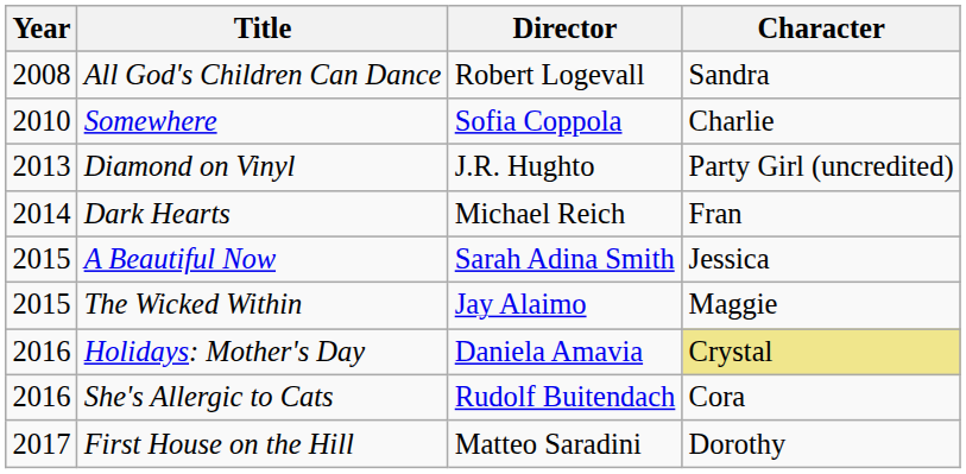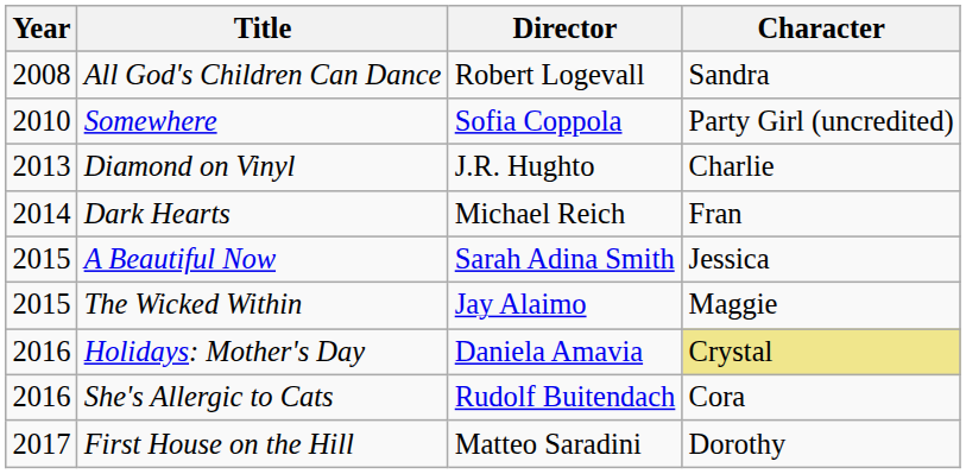 <table class="wikitable">
 <tr>
 <th>Year</th>
 <th>Title</th>
 <th>Director</th>
 <th>Character</th>
 </tr>
 <tr>
 <td>2008</td>
 <td><em>All God's Children Can Dance</em></td>
 <td>Robert Logevall</td>
 <td>Sandra</td>
 </tr>
 <tr>
 <td>2010</td>
 <td><em><a href='#'>Somewhere</a></em></td>
 <td><a href='#'>Sofia Coppola</a></td>
-<td>Charlie</td>
+<td>Party Girl (uncredited)</td>
 </tr>
 <tr>
 <td>2013</td>
 <td><em>Diamond on Vinyl</em></td>
 <td>J.R. Hughto</td>
-<td>Party Girl (uncredited)</td>
+<td>Charlie</td>
 </tr>
 <tr>
 <td>2014</td>
 <td><em>Dark Hearts</em></td>
 <td>Michael Reich</td>
 <td>Fran</td>
 </tr>
 <tr>
 <td>2015</td>
 <td><em><a href='#'>A Beautiful Now</a></em></td>
 <td><a href='#'>Sarah Adina Smith</a></td>
 <td>Jessica</td>
 </tr>
 <tr>
 <td>2015</td>
 <td><em>The Wicked Within</em></td>
 <td><a href='#'>Jay Alaimo</a></td>
 <td>Maggie</td>
 </tr>
 <tr>
 <td>2016</td>
 <td><em><a href='#'>Holidays</a>: Mother's Day</em></td>
 <td><a href='#'>Daniela Amavia</a></td>
 <td style="background: khaki;">Crystal</td>
 </tr>
 <tr>
 <td>2016</td>
 <td><em>She's Allergic to Cats</em></td>
 <td><a href='#'>Rudolf Buitendach</a></td>
 <td>Cora</td>
 </tr>
 <tr>
 <td>2017</td>
 <td><em>First House on the Hill</em></td>
 <td>Matteo Saradini</td>
 <td>Dorothy</td>
 </tr>
 </table>
